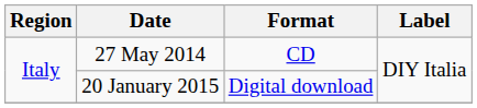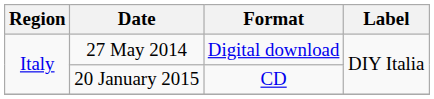 <table class="wikitable sortable plainrowheaders" style="text-align:center">
 <tr>
 <th>Region</th>
 <th>Date</th>
 <th>Format</th>
 <th>Label</th>
 </tr>
 <tr>
 <td rowspan="2"><a href='#'>Italy</a></td>
 <td>27 May 2014</td>
-<td><a href='#'>CD</a></td>
+<td><a href='#'>Digital download</a></td>
 <td rowspan="2">DIY Italia</td>
 </tr>
 <tr>
 <td>20 January 2015</td>
-<td><a href='#'>Digital download</a></td>
+<td><a href='#'>CD</a></td>
 </tr>
 <tr>
 </tr>
 </table>
